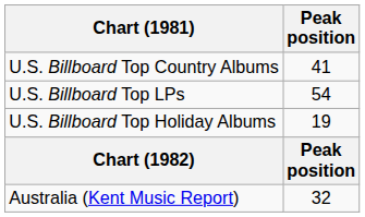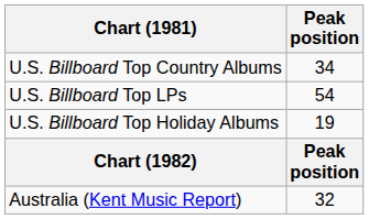 <table class="wikitable">
 <tr>
 <th>Chart (1981)</th>
 <th>Peak<br>position</th>
 </tr>
 <tr>
 <td>U.S. <em>Billboard</em> Top Country Albums</td>
-<td align="center">41</td>
+<td align="center">34</td>
 </tr>
 <tr>
 <td>U.S. <em>Billboard</em> Top LPs</td>
 <td align="center">54</td>
 </tr>
 <tr>
 <td>U.S. <em>Billboard</em> Top Holiday Albums</td>
 <td align="center">19</td>
 </tr>
 <tr>
 <th>Chart (1982)</th>
 <th>Peak<br>position</th>
 </tr>
 <tr>
 <td>Australia (<a href='#'>Kent Music Report</a>)</td>
 <td style="text-align:center;">32</td>
 </tr>
 </table>
